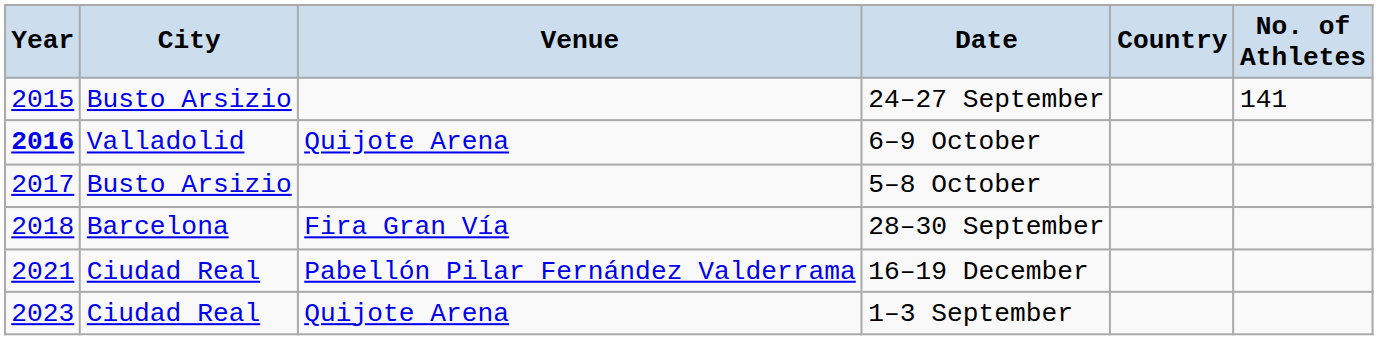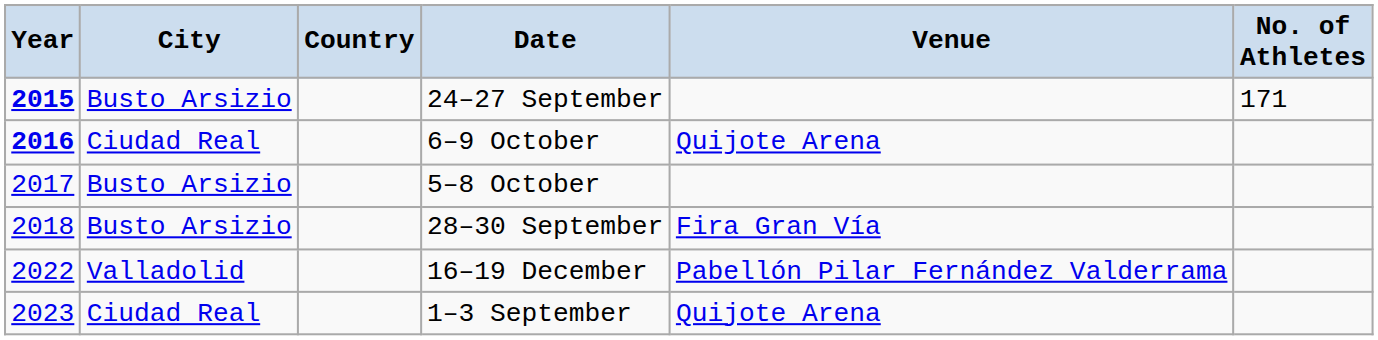 <table class="wikitable" align="center">
 <tr>
 <th style="background-color: #CCDDEE;">Year</th>
 <th style="background-color: #CCDDEE;">City</th>
+<th style="background-color: #CCDDEE;">Country</th>
+<th style="background-color: #CCDDEE;">Date</th>
 <th style="background-color: #CCDDEE;">Venue</th>
-<th style="background-color: #CCDDEE;">Date</th>
-<th style="background-color: #CCDDEE;">Country</th>
 <th style="background-color: #CCDDEE;">No. of<br>Athletes</th>
 </tr>
 <tr>
-<td><a href='#'>2015</a></td>
+<td><strong><a href='#'>2015</a></strong></td>
 <td><a href='#'>Busto Arsizio</a></td>
 <td></td>
 <td>24–27 September</td>
 <td></td>
-<td>141</td>
+<td>171</td>
 </tr>
 <tr>
 <td><strong><a href='#'>2016</a></strong></td>
-<td><a href='#'>Valladolid</a></td>
+<td><a href='#'>Ciudad Real</a></td>
+<td></td>
+<td>6–9 October</td>
 <td><a href='#'>Quijote Arena</a></td>
-<td>6–9 October</td>
-<td></td>
 <td></td>
 </tr>
 <tr>
 <td><a href='#'>2017</a></td>
 <td><a href='#'>Busto Arsizio</a></td>
 <td></td>
 <td>5–8 October</td>
 <td></td>
 <td></td>
 </tr>
 <tr>
 <td><a href='#'>2018</a></td>
-<td><a href='#'>Barcelona</a></td>
+<td><a href='#'>Busto Arsizio</a></td>
+<td></td>
+<td>28–30 September</td>
 <td><a href='#'>Fira Gran Vía</a></td>
-<td>28–30 September</td>
-<td></td>
 <td></td>
 </tr>
 <tr>
-<td><a href='#'>2021</a></td>
-<td><a href='#'>Ciudad Real</a></td>
+<td><a href='#'>2022</a></td>
+<td><a href='#'>Valladolid</a></td>
+<td></td>
+<td>16–19 December</td>
 <td><a href='#'>Pabellón Pilar Fernández Valderrama</a></td>
-<td>16–19 December</td>
-<td></td>
 <td></td>
 </tr>
 <tr>
 <td><a href='#'>2023</a></td>
 <td><a href='#'>Ciudad Real</a></td>
+<td></td>
+<td>1–3 September</td>
 <td><a href='#'>Quijote Arena</a></td>
-<td>1–3 September</td>
-<td></td>
 <td></td>
 </tr>
 </table>
